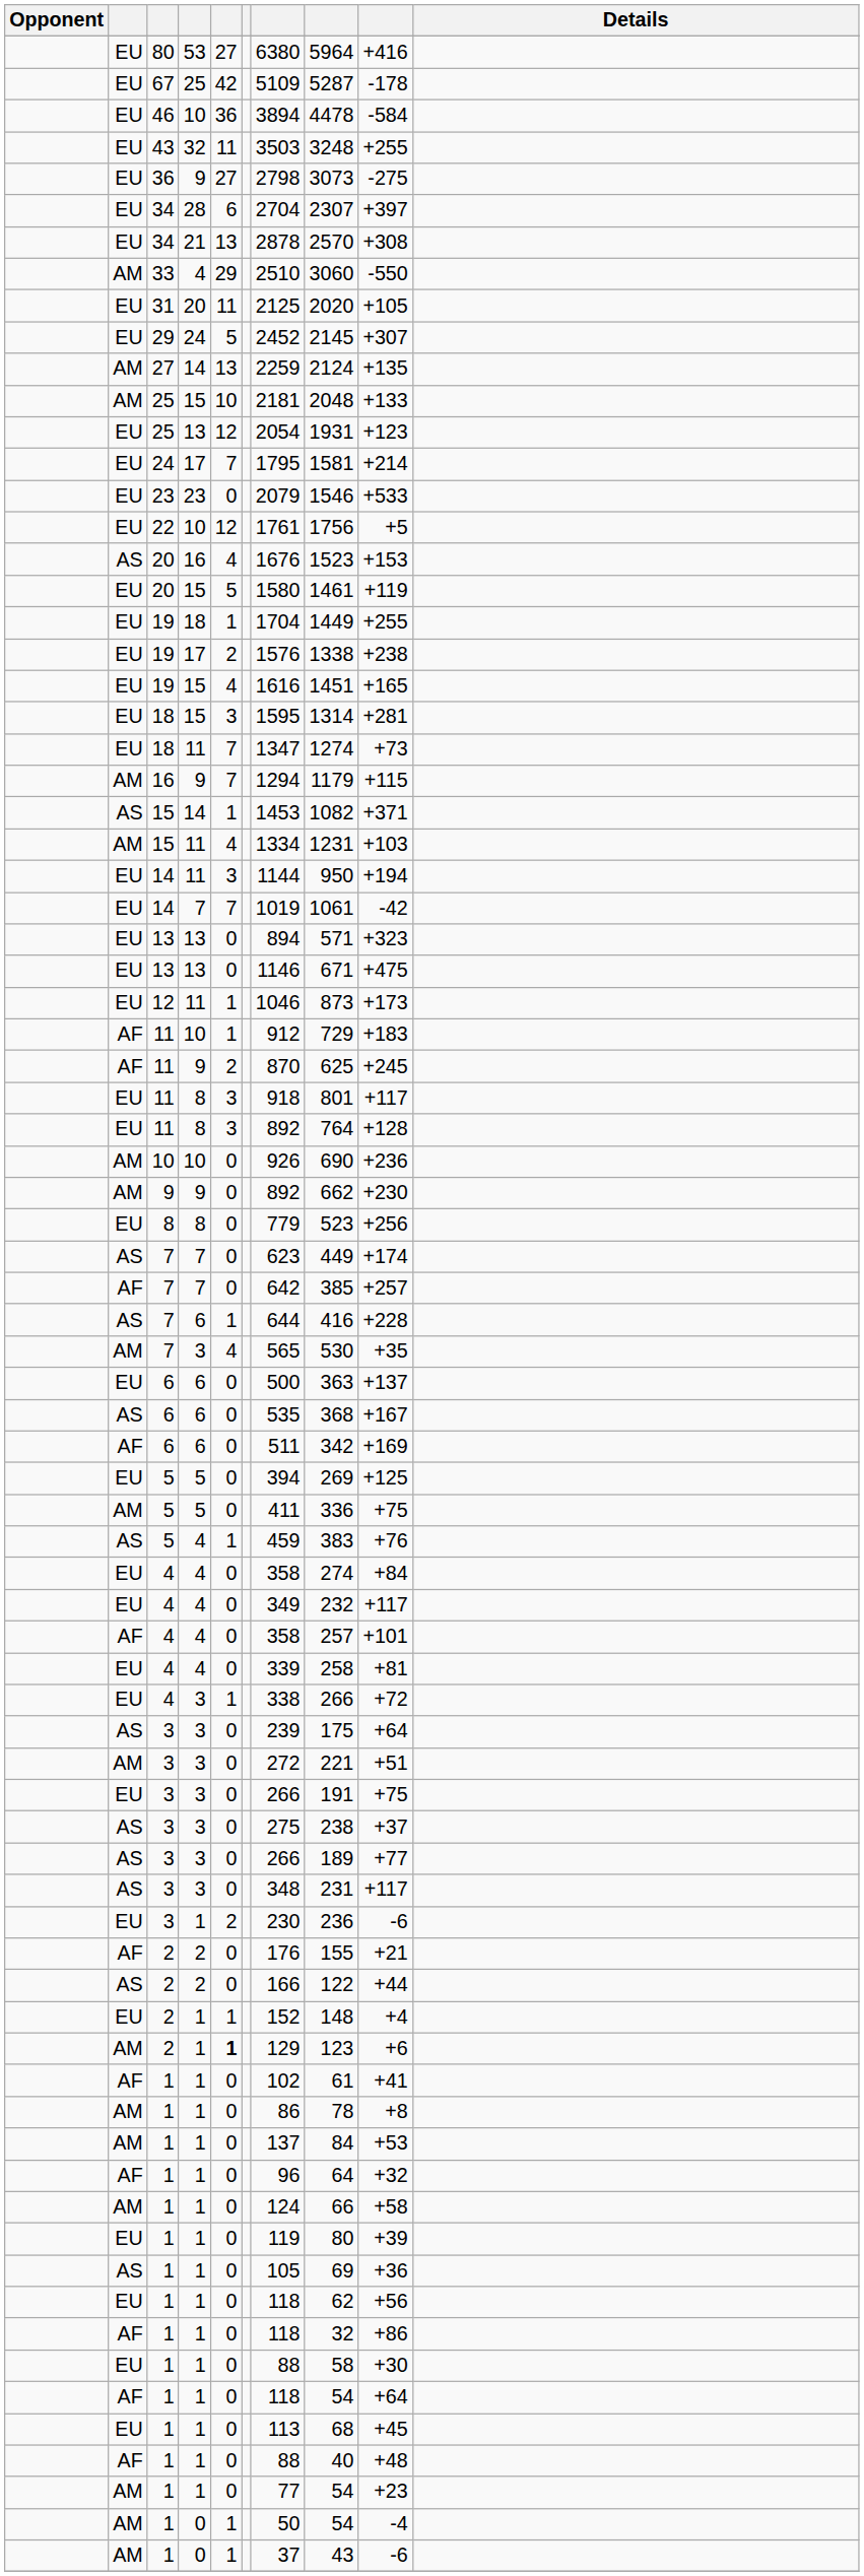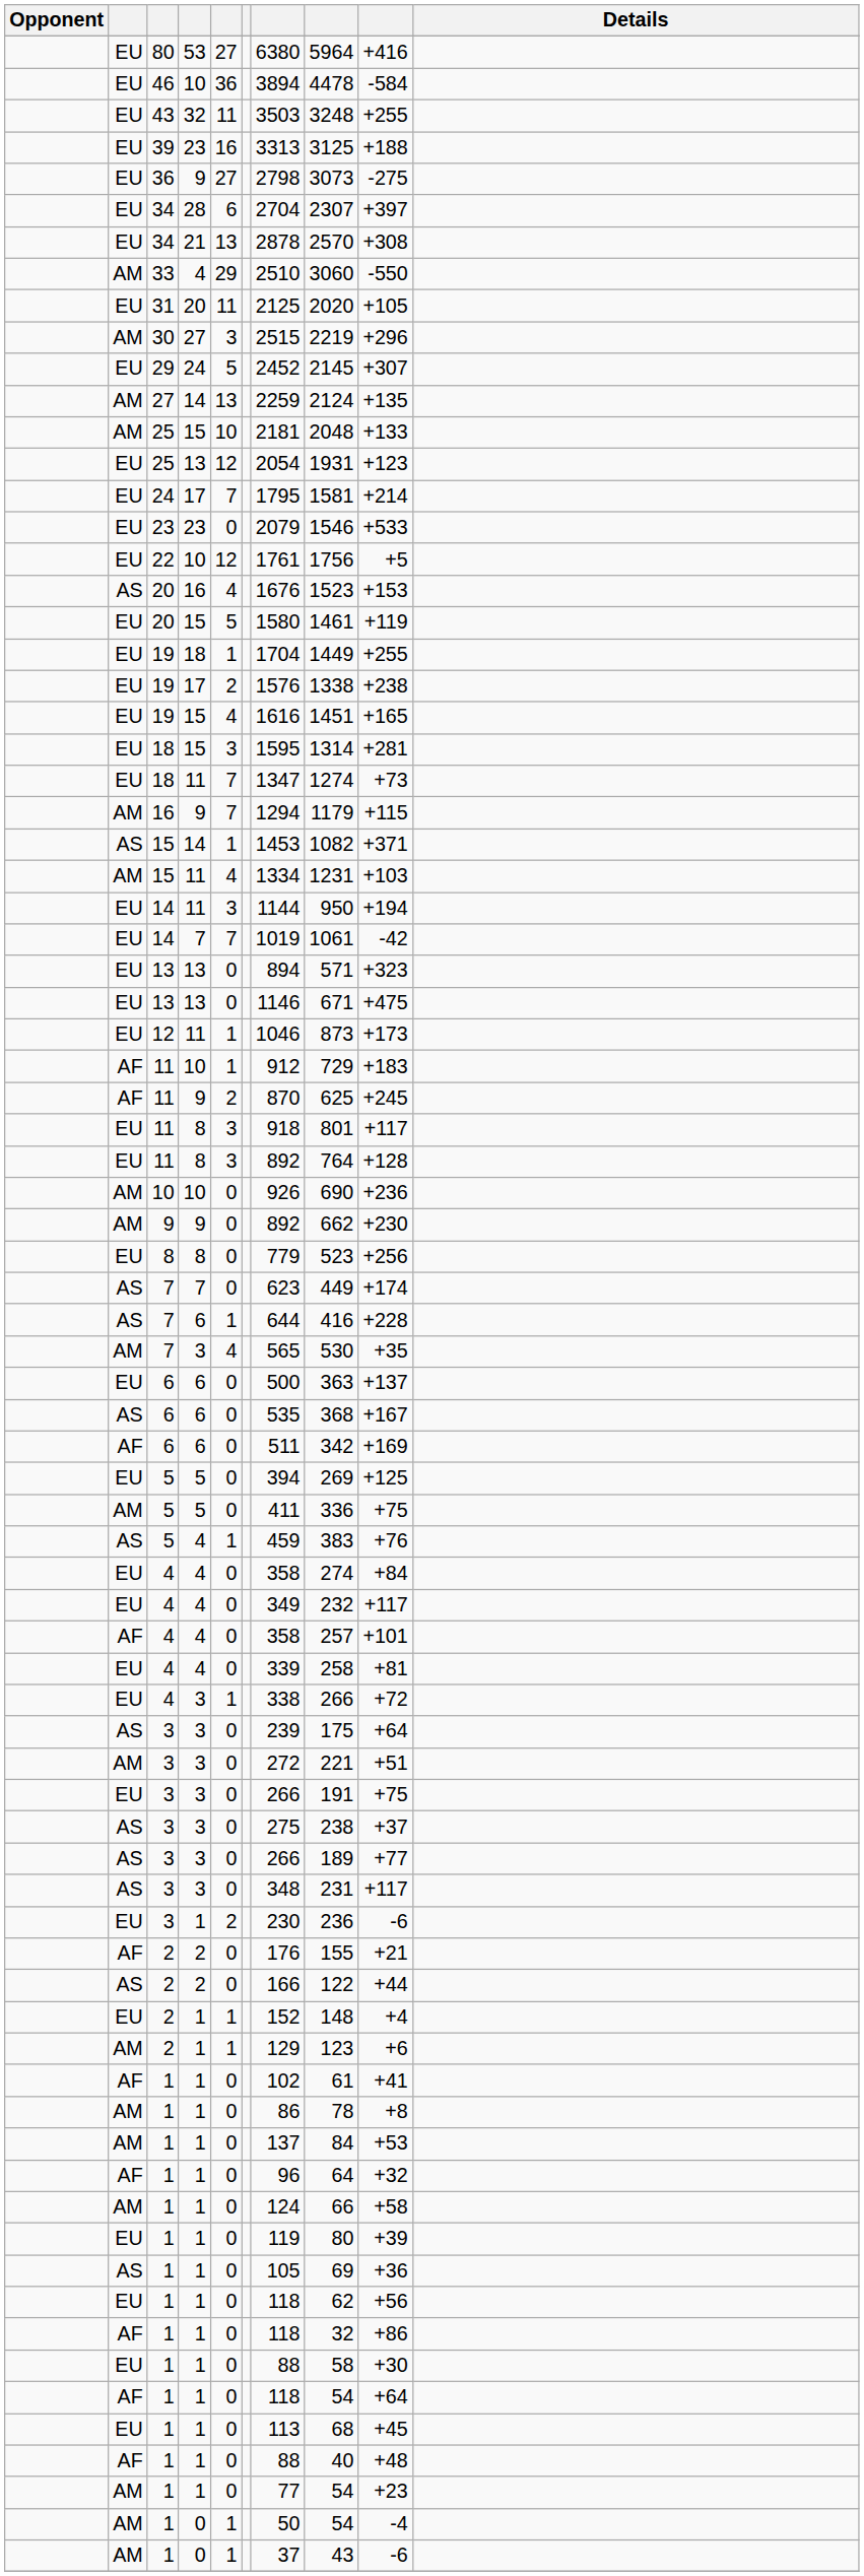 <table class="wikitable collapsible sortable ">
 <tr>
 <th>Opponent</th>
 <th></th>
 <th></th>
 <th></th>
 <th></th>
 <th></th>
 <th></th>
 <th></th>
 <th></th>
 <th style="width: 350px;">Details</th>
 </tr>
 <tr bgcolor="#d0ffd0">
 </tr>
 <tr align="right">
 <td align="left"></td>
 <td>EU</td>
 <td>80</td>
 <td>53</td>
 <td>27</td>
 <td><strong></strong></td>
 <td>6380</td>
 <td>5964</td>
 <td>+416</td>
 <td><br></td>
 </tr>
 <tr align="right">
 <td align="left"></td>
 <td>EU</td>
-<td>67</td>
-<td>25</td>
-<td>42</td>
-<td><strong></strong></td>
-<td>5109</td>
-<td>5287</td>
-<td>-178</td>
-<td><br></td>
-</tr>
-<tr align="right">
-<td align="left"></td>
-<td>EU</td>
 <td>46</td>
 <td>10</td>
 <td>36</td>
 <td><strong></strong></td>
 <td>3894</td>
 <td>4478</td>
 <td>-584</td>
 <td><br></td>
 </tr>
 <tr align="right">
 <td align="left"></td>
 <td>EU</td>
 <td>43</td>
 <td>32</td>
 <td>11</td>
 <td><strong></strong></td>
 <td>3503</td>
 <td>3248</td>
 <td>+255</td>
+<td><br></td>
+</tr>
+<tr align="right">
+<td align="left"></td>
+<td>EU</td>
+<td>39</td>
+<td>23</td>
+<td>16</td>
+<td><strong></strong></td>
+<td>3313</td>
+<td>3125</td>
+<td>+188</td>
 <td><br></td>
 </tr>
 <tr align="right">
 <td align="left"></td>
 <td>EU</td>
 <td>36</td>
 <td>9</td>
 <td>27</td>
 <td><strong></strong></td>
 <td>2798</td>
 <td>3073</td>
 <td>-275</td>
 <td><br></td>
 </tr>
 <tr align="right">
 <td align="left"></td>
 <td>EU</td>
 <td>34</td>
 <td>28</td>
 <td>6</td>
 <td><strong></strong></td>
 <td>2704</td>
 <td>2307</td>
 <td>+397</td>
 <td><br></td>
 </tr>
 <tr align="right">
 <td align="left"></td>
 <td>EU</td>
 <td>34</td>
 <td>21</td>
 <td>13</td>
 <td><strong></strong></td>
 <td>2878</td>
 <td>2570</td>
 <td>+308</td>
 <td><br></td>
 </tr>
 <tr align="right">
 <td align="left"></td>
 <td>AM</td>
 <td>33</td>
 <td>4</td>
 <td>29</td>
 <td><strong></strong></td>
 <td>2510</td>
 <td>3060</td>
 <td>-550</td>
 <td><br></td>
 </tr>
 <tr align="right">
 <td align="left"></td>
 <td>EU</td>
 <td>31</td>
 <td>20</td>
 <td>11</td>
 <td><strong></strong></td>
 <td>2125</td>
 <td>2020</td>
 <td>+105</td>
+<td><br></td>
+</tr>
+<tr align="right">
+<td align="left"></td>
+<td>AM</td>
+<td>30</td>
+<td>27</td>
+<td>3</td>
+<td><strong></strong></td>
+<td>2515</td>
+<td>2219</td>
+<td>+296</td>
 <td><br></td>
 </tr>
 <tr align="right">
 <td align="left"></td>
 <td>EU</td>
 <td>29</td>
 <td>24</td>
 <td>5</td>
 <td><strong></strong></td>
 <td>2452</td>
 <td>2145</td>
 <td>+307</td>
 <td><br></td>
 </tr>
 <tr align="right">
 <td align="left"></td>
 <td>AM</td>
 <td>27</td>
 <td>14</td>
 <td>13</td>
 <td><strong></strong></td>
 <td>2259</td>
 <td>2124</td>
 <td>+135</td>
 <td><br></td>
 </tr>
 <tr align="right">
 <td align="left"></td>
 <td>AM</td>
 <td>25</td>
 <td>15</td>
 <td>10</td>
 <td><strong></strong></td>
 <td>2181</td>
 <td>2048</td>
 <td>+133</td>
 <td><br></td>
 </tr>
 <tr align="right">
 <td align="left"></td>
 <td>EU</td>
 <td>25</td>
 <td>13</td>
 <td>12</td>
 <td><strong></strong></td>
 <td>2054</td>
 <td>1931</td>
 <td>+123</td>
 <td><br></td>
 </tr>
 <tr align="right">
 <td align="left"></td>
 <td>EU</td>
 <td>24</td>
 <td>17</td>
 <td>7</td>
 <td><strong></strong></td>
 <td>1795</td>
 <td>1581</td>
 <td>+214</td>
 <td><br></td>
 </tr>
 <tr align="right">
 <td align="left"></td>
 <td>EU</td>
 <td>23</td>
 <td>23</td>
 <td>0</td>
 <td><strong></strong></td>
 <td>2079</td>
 <td>1546</td>
 <td>+533</td>
 <td><br></td>
 </tr>
 <tr align="right">
 <td align="left"></td>
 <td>EU</td>
 <td>22</td>
 <td>10</td>
 <td>12</td>
 <td><strong></strong></td>
 <td>1761</td>
 <td>1756</td>
 <td>+5</td>
 <td><br></td>
 </tr>
 <tr align="right">
 <td align="left"></td>
 <td>AS</td>
 <td>20</td>
 <td>16</td>
 <td>4</td>
 <td><strong></strong></td>
 <td>1676</td>
 <td>1523</td>
 <td>+153</td>
 <td><br></td>
 </tr>
 <tr align="right">
 <td align="left"></td>
 <td>EU</td>
 <td>20</td>
 <td>15</td>
 <td>5</td>
 <td><strong></strong></td>
 <td>1580</td>
 <td>1461</td>
 <td>+119</td>
 <td><br></td>
 </tr>
 <tr align="right">
 <td align="left"></td>
 <td>EU</td>
 <td>19</td>
 <td>18</td>
 <td>1</td>
 <td><strong></strong></td>
 <td>1704</td>
 <td>1449</td>
 <td>+255</td>
 <td><br></td>
 </tr>
 <tr align="right">
 <td align="left"></td>
 <td>EU</td>
 <td>19</td>
 <td>17</td>
 <td>2</td>
 <td><strong></strong></td>
 <td>1576</td>
 <td>1338</td>
 <td>+238</td>
 <td><br></td>
 </tr>
 <tr align="right">
 <td align="left"></td>
 <td>EU</td>
 <td>19</td>
 <td>15</td>
 <td>4</td>
 <td><strong></strong></td>
 <td>1616</td>
 <td>1451</td>
 <td>+165</td>
 <td><br></td>
 </tr>
 <tr align="right">
 <td align="left"></td>
 <td>EU</td>
 <td>18</td>
 <td>15</td>
 <td>3</td>
 <td><strong></strong></td>
 <td>1595</td>
 <td>1314</td>
 <td>+281</td>
 <td><br></td>
 </tr>
 <tr align="right">
 <td align="left"></td>
 <td>EU</td>
 <td>18</td>
 <td>11</td>
 <td>7</td>
 <td><strong></strong></td>
 <td>1347</td>
 <td>1274</td>
 <td>+73</td>
 <td><br></td>
 </tr>
 <tr align="right">
 <td align="left"></td>
 <td>AM</td>
 <td>16</td>
 <td>9</td>
 <td>7</td>
 <td><strong></strong></td>
 <td>1294</td>
 <td>1179</td>
 <td>+115</td>
 <td><br></td>
 </tr>
 <tr align="right">
 <td align="left"></td>
 <td>AS</td>
 <td>15</td>
 <td>14</td>
 <td>1</td>
 <td><strong></strong></td>
 <td>1453</td>
 <td>1082</td>
 <td>+371</td>
 <td><br></td>
 </tr>
 <tr align="right">
 <td align="left"></td>
 <td>AM</td>
 <td>15</td>
 <td>11</td>
 <td>4</td>
 <td><strong></strong></td>
 <td>1334</td>
 <td>1231</td>
 <td>+103</td>
 <td><br></td>
 </tr>
 <tr align="right">
 <td align="left"></td>
 <td>EU</td>
 <td>14</td>
 <td>11</td>
 <td>3</td>
 <td><strong></strong></td>
 <td>1144</td>
 <td>950</td>
 <td>+194</td>
 <td><br></td>
 </tr>
 <tr align="right">
 <td align="left"></td>
 <td>EU</td>
 <td>14</td>
 <td>7</td>
 <td>7</td>
 <td><strong></strong></td>
 <td>1019</td>
 <td>1061</td>
 <td>-42</td>
 <td><br></td>
 </tr>
 <tr align="right">
 <td align="left"></td>
 <td>EU</td>
 <td>13</td>
 <td>13</td>
 <td>0</td>
 <td><strong></strong></td>
 <td>894</td>
 <td>571</td>
 <td>+323</td>
 <td><br></td>
 </tr>
 <tr align="right">
 <td align="left"></td>
 <td>EU</td>
 <td>13</td>
 <td>13</td>
 <td>0</td>
 <td><strong></strong></td>
 <td>1146</td>
 <td>671</td>
 <td>+475</td>
 <td><br></td>
 </tr>
 <tr align="right">
 <td align="left"></td>
 <td>EU</td>
 <td>12</td>
 <td>11</td>
 <td>1</td>
 <td><strong></strong></td>
 <td>1046</td>
 <td>873</td>
 <td>+173</td>
 <td><br></td>
 </tr>
 <tr align="right">
 <td align="left"></td>
 <td>AF</td>
 <td>11</td>
 <td>10</td>
 <td>1</td>
 <td><strong></strong></td>
 <td>912</td>
 <td>729</td>
 <td>+183</td>
 <td><br></td>
 </tr>
 <tr align="right">
 <td align="left"></td>
 <td>AF</td>
 <td>11</td>
 <td>9</td>
 <td>2</td>
 <td><strong></strong></td>
 <td>870</td>
 <td>625</td>
 <td>+245</td>
 <td><br></td>
 </tr>
 <tr align="right">
 <td align="left"></td>
 <td>EU</td>
 <td>11</td>
 <td>8</td>
 <td>3</td>
 <td><strong></strong></td>
 <td>918</td>
 <td>801</td>
 <td>+117</td>
 <td><br></td>
 </tr>
 <tr align="right">
 <td align="left"></td>
 <td>EU</td>
 <td>11</td>
 <td>8</td>
 <td>3</td>
 <td><strong></strong></td>
 <td>892</td>
 <td>764</td>
 <td>+128</td>
 <td><br></td>
 </tr>
 <tr align="right">
 <td align="left"></td>
 <td>AM</td>
 <td>10</td>
 <td>10</td>
 <td>0</td>
 <td><strong></strong></td>
 <td>926</td>
 <td>690</td>
 <td>+236</td>
 <td><br></td>
 </tr>
 <tr align="right">
 <td align="left"></td>
 <td>AM</td>
 <td>9</td>
 <td>9</td>
 <td>0</td>
 <td><strong></strong></td>
 <td>892</td>
 <td>662</td>
 <td>+230</td>
 <td><br></td>
 </tr>
 <tr align="right">
 <td align="left"></td>
 <td>EU</td>
 <td>8</td>
 <td>8</td>
 <td>0</td>
 <td><strong></strong></td>
 <td>779</td>
 <td>523</td>
 <td>+256</td>
 <td><br></td>
 </tr>
 <tr align="right">
 <td align="left"></td>
 <td>AS</td>
 <td>7</td>
 <td>7</td>
 <td>0</td>
 <td><strong></strong></td>
 <td>623</td>
 <td>449</td>
 <td>+174</td>
 <td><br></td>
 </tr>
 <tr align="right">
 <td align="left"></td>
-<td>AF</td>
-<td>7</td>
-<td>7</td>
-<td>0</td>
-<td><strong></strong></td>
-<td>642</td>
-<td>385</td>
-<td>+257</td>
-<td><br></td>
-</tr>
-<tr align="right">
-<td align="left"></td>
 <td>AS</td>
 <td>7</td>
 <td>6</td>
 <td>1</td>
 <td><strong></strong></td>
 <td>644</td>
 <td>416</td>
 <td>+228</td>
 <td><br></td>
 </tr>
 <tr align="right">
 <td align="left"></td>
 <td>AM</td>
 <td>7</td>
 <td>3</td>
 <td>4</td>
 <td><strong></strong></td>
 <td>565</td>
 <td>530</td>
 <td>+35</td>
 <td><br></td>
 </tr>
 <tr align="right">
 <td align="left"></td>
 <td>EU</td>
 <td>6</td>
 <td>6</td>
 <td>0</td>
 <td><strong></strong></td>
 <td>500</td>
 <td>363</td>
 <td>+137</td>
 <td><br></td>
 </tr>
 <tr align="right">
 <td align="left"></td>
 <td>AS</td>
 <td>6</td>
 <td>6</td>
 <td>0</td>
 <td><strong></strong></td>
 <td>535</td>
 <td>368</td>
 <td>+167</td>
 <td><br></td>
 </tr>
 <tr align="right">
 <td align="left"></td>
 <td>AF</td>
 <td>6</td>
 <td>6</td>
 <td>0</td>
 <td><strong></strong></td>
 <td>511</td>
 <td>342</td>
 <td>+169</td>
 <td><br></td>
 </tr>
 <tr align="right">
 <td align="left"></td>
 <td>EU</td>
 <td>5</td>
 <td>5</td>
 <td>0</td>
 <td><strong></strong></td>
 <td>394</td>
 <td>269</td>
 <td>+125</td>
 <td><br></td>
 </tr>
 <tr align="right">
 <td align="left"></td>
 <td>AM</td>
 <td>5</td>
 <td>5</td>
 <td>0</td>
 <td><strong></strong></td>
 <td>411</td>
 <td>336</td>
 <td>+75</td>
 <td><br></td>
 </tr>
 <tr align="right">
 <td align="left"></td>
 <td>AS</td>
 <td>5</td>
 <td>4</td>
 <td>1</td>
 <td><strong></strong></td>
 <td>459</td>
 <td>383</td>
 <td>+76</td>
 <td><br></td>
 </tr>
 <tr align="right">
 <td align="left"></td>
 <td>EU</td>
 <td>4</td>
 <td>4</td>
 <td>0</td>
 <td><strong></strong></td>
 <td>358</td>
 <td>274</td>
 <td>+84</td>
 <td><br></td>
 </tr>
 <tr align="right">
 <td align="left"></td>
 <td>EU</td>
 <td>4</td>
 <td>4</td>
 <td>0</td>
 <td><strong></strong></td>
 <td>349</td>
 <td>232</td>
 <td>+117</td>
 <td><br></td>
 </tr>
 <tr align="right">
 <td align="left"></td>
 <td>AF</td>
 <td>4</td>
 <td>4</td>
 <td>0</td>
 <td><strong></strong></td>
 <td>358</td>
 <td>257</td>
 <td>+101</td>
 <td><br></td>
 </tr>
 <tr align="right">
 <td align="left"></td>
 <td>EU</td>
 <td>4</td>
 <td>4</td>
 <td>0</td>
 <td><strong></strong></td>
 <td>339</td>
 <td>258</td>
 <td>+81</td>
 <td><br></td>
 </tr>
 <tr align="right">
 <td align="left"></td>
 <td>EU</td>
 <td>4</td>
 <td>3</td>
 <td>1</td>
 <td><strong></strong></td>
 <td>338</td>
 <td>266</td>
 <td>+72</td>
 <td><br></td>
 </tr>
 <tr align="right">
 <td align="left"></td>
 <td>AS</td>
 <td>3</td>
 <td>3</td>
 <td>0</td>
 <td><strong></strong></td>
 <td>239</td>
 <td>175</td>
 <td>+64</td>
 <td><br></td>
 </tr>
 <tr align="right">
 <td align="left"></td>
 <td>AM</td>
 <td>3</td>
 <td>3</td>
 <td>0</td>
 <td><strong></strong></td>
 <td>272</td>
 <td>221</td>
 <td>+51</td>
 <td><br></td>
 </tr>
 <tr align="right">
 <td align="left"></td>
 <td>EU</td>
 <td>3</td>
 <td>3</td>
 <td>0</td>
 <td><strong></strong></td>
 <td>266</td>
 <td>191</td>
 <td>+75</td>
 <td><br></td>
 </tr>
 <tr align="right">
 <td align="left"></td>
 <td>AS</td>
 <td>3</td>
 <td>3</td>
 <td>0</td>
 <td><strong></strong></td>
 <td>275</td>
 <td>238</td>
 <td>+37</td>
 <td><br></td>
 </tr>
 <tr align="right">
 <td align="left"></td>
 <td>AS</td>
 <td>3</td>
 <td>3</td>
 <td>0</td>
 <td><strong></strong></td>
 <td>266</td>
 <td>189</td>
 <td>+77</td>
 <td><br></td>
 </tr>
 <tr align="right">
 <td align="left"></td>
 <td>AS</td>
 <td>3</td>
 <td>3</td>
 <td>0</td>
 <td><strong></strong></td>
 <td>348</td>
 <td>231</td>
 <td>+117</td>
 <td><br></td>
 </tr>
 <tr align="right">
 <td align="left"></td>
 <td>EU</td>
 <td>3</td>
 <td>1</td>
 <td>2</td>
 <td><strong></strong></td>
 <td>230</td>
 <td>236</td>
 <td>-6</td>
 <td><br></td>
 </tr>
 <tr align="right">
 <td align="left"></td>
 <td>AF</td>
 <td>2</td>
 <td>2</td>
 <td>0</td>
 <td><strong></strong></td>
 <td>176</td>
 <td>155</td>
 <td>+21</td>
 <td><br></td>
 </tr>
 <tr align="right">
 <td align="left"></td>
 <td>AS</td>
 <td>2</td>
 <td>2</td>
 <td>0</td>
 <td><strong></strong></td>
 <td>166</td>
 <td>122</td>
 <td>+44</td>
 <td><br></td>
 </tr>
 <tr align="right">
 <td align="left"></td>
 <td>EU</td>
 <td>2</td>
 <td>1</td>
 <td>1</td>
 <td><strong></strong></td>
 <td>152</td>
 <td>148</td>
 <td>+4</td>
 <td><br></td>
 </tr>
 <tr align="right">
 <td align="left"></td>
 <td>AM</td>
 <td>2</td>
 <td>1</td>
-<td><strong>1</strong></td>
+<td>1</td>
 <td><strong></strong></td>
 <td>129</td>
 <td>123</td>
 <td>+6</td>
 <td><br></td>
 </tr>
 <tr align="right">
 <td align="left"></td>
 <td>AF</td>
 <td>1</td>
 <td>1</td>
 <td>0</td>
 <td><strong></strong></td>
 <td>102</td>
 <td>61</td>
 <td>+41</td>
 <td><br></td>
 </tr>
 <tr align="right">
 <td align="left"></td>
 <td>AM</td>
 <td>1</td>
 <td>1</td>
 <td>0</td>
 <td><strong></strong></td>
 <td>86</td>
 <td>78</td>
 <td>+8</td>
 <td><br></td>
 </tr>
 <tr align="right">
 <td align="left"></td>
 <td>AM</td>
 <td>1</td>
 <td>1</td>
 <td>0</td>
 <td><strong></strong></td>
 <td>137</td>
 <td>84</td>
 <td>+53</td>
 <td><br></td>
 </tr>
 <tr align="right">
 <td align="left"></td>
 <td>AF</td>
 <td>1</td>
 <td>1</td>
 <td>0</td>
 <td><strong></strong></td>
 <td>96</td>
 <td>64</td>
 <td>+32</td>
 <td><br></td>
 </tr>
 <tr align="right">
 <td align="left"></td>
 <td>AM</td>
 <td>1</td>
 <td>1</td>
 <td>0</td>
 <td><strong></strong></td>
 <td>124</td>
 <td>66</td>
 <td>+58</td>
 <td><br></td>
 </tr>
 <tr align="right">
 <td align="left"></td>
 <td>EU</td>
 <td>1</td>
 <td>1</td>
 <td>0</td>
 <td><strong></strong></td>
 <td>119</td>
 <td>80</td>
 <td>+39</td>
 <td><br></td>
 </tr>
 <tr align="right">
 <td align="left"></td>
 <td>AS</td>
 <td>1</td>
 <td>1</td>
 <td>0</td>
 <td><strong></strong></td>
 <td>105</td>
 <td>69</td>
 <td>+36</td>
 <td><br></td>
 </tr>
 <tr align="right">
 <td align="left"></td>
 <td>EU</td>
 <td>1</td>
 <td>1</td>
 <td>0</td>
 <td><strong></strong></td>
 <td>118</td>
 <td>62</td>
 <td>+56</td>
 <td><br></td>
 </tr>
 <tr align="right">
 <td align="left"></td>
 <td>AF</td>
 <td>1</td>
 <td>1</td>
 <td>0</td>
 <td><strong></strong></td>
 <td>118</td>
 <td>32</td>
 <td>+86</td>
 <td><br></td>
 </tr>
 <tr align="right">
 <td align="left"></td>
 <td>EU</td>
 <td>1</td>
 <td>1</td>
 <td>0</td>
 <td><strong></strong></td>
 <td>88</td>
 <td>58</td>
 <td>+30</td>
 <td><br></td>
 </tr>
 <tr align="right">
 <td align="left"></td>
 <td>AF</td>
 <td>1</td>
 <td>1</td>
 <td>0</td>
 <td><strong></strong></td>
 <td>118</td>
 <td>54</td>
 <td>+64</td>
 <td><br></td>
 </tr>
 <tr align="right">
 <td align="left"></td>
 <td>EU</td>
 <td>1</td>
 <td>1</td>
 <td>0</td>
 <td><strong></strong></td>
 <td>113</td>
 <td>68</td>
 <td>+45</td>
 <td><br></td>
 </tr>
 <tr align="right">
 <td align="left"></td>
 <td>AF</td>
 <td>1</td>
 <td>1</td>
 <td>0</td>
 <td><strong></strong></td>
 <td>88</td>
 <td>40</td>
 <td>+48</td>
 <td><br></td>
 </tr>
 <tr align="right">
 <td align="left"></td>
 <td>AM</td>
 <td>1</td>
 <td>1</td>
 <td>0</td>
 <td><strong></strong></td>
 <td>77</td>
 <td>54</td>
 <td>+23</td>
 <td><br></td>
 </tr>
 <tr align="right">
 <td align="left"></td>
 <td>AM</td>
 <td>1</td>
 <td>0</td>
 <td>1</td>
 <td><strong></strong></td>
 <td>50</td>
 <td>54</td>
 <td>-4</td>
 <td><br></td>
 </tr>
 <tr align="right">
 <td align="left"></td>
 <td>AM</td>
 <td>1</td>
 <td>0</td>
 <td>1</td>
 <td><strong></strong></td>
 <td>37</td>
 <td>43</td>
 <td>-6</td>
 <td><br></td>
 </tr>
 <tr align="right">
 </tr>
 </table>
